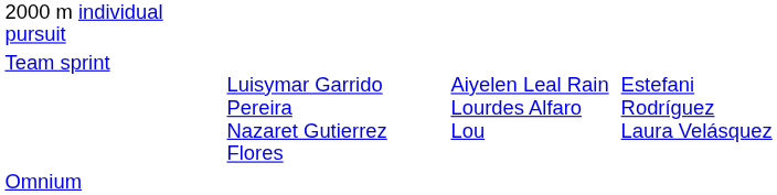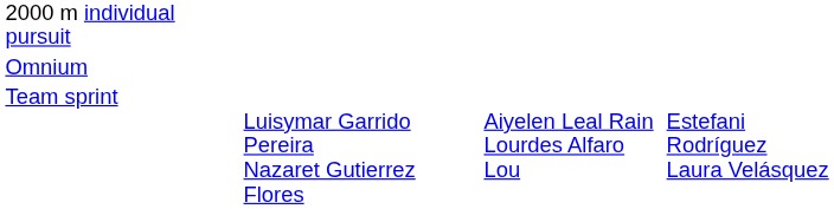 <table>
 <tr>
 <td>2000 m <a href='#'>individual pursuit</a></td>
+<td></td>
+<td></td>
+<td></td>
+</tr>
+<tr>
+<td><a href='#'>Omnium</a></td>
 <td></td>
 <td></td>
 <td></td>
 </tr>
 <tr valign="top">
 <td><a href='#'>Team sprint</a></td>
 <td><br><a href='#'>Luisymar Garrido Pereira</a><br><a href='#'>Nazaret Gutierrez Flores</a></td>
 <td><br><a href='#'>Aiyelen Leal Rain</a><br><a href='#'>Lourdes Alfaro Lou</a></td>
 <td><br><a href='#'>Estefani Rodríguez</a><br><a href='#'>Laura Velásquez</a></td>
 </tr>
-<tr>
-<td><a href='#'>Omnium</a></td>
-<td></td>
-<td></td>
-<td></td>
-</tr>
 <tr valign="top">
 </tr>
 </table>
